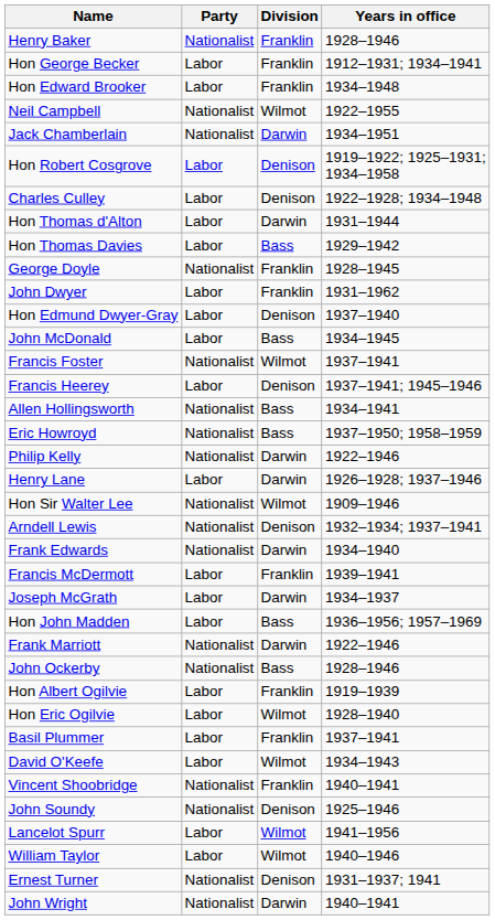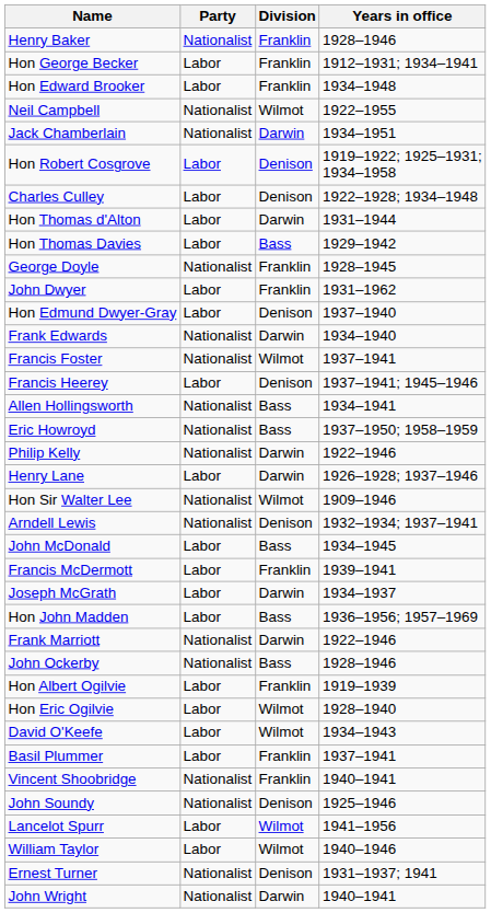 <table class="wikitable sortable">
 <tr>
 <th><strong>Name</strong></th>
 <th><strong>Party</strong></th>
 <th><strong>Division</strong></th>
 <th><strong>Years in office</strong></th>
 </tr>
 <tr>
 <td><a href='#'>Henry Baker</a></td>
 <td><a href='#'>Nationalist</a></td>
 <td><a href='#'>Franklin</a></td>
 <td>1928–1946</td>
 </tr>
 <tr>
 <td>Hon <a href='#'>George Becker</a></td>
 <td>Labor</td>
 <td>Franklin</td>
 <td>1912–1931; 1934–1941</td>
 </tr>
 <tr>
 <td>Hon <a href='#'>Edward Brooker</a></td>
 <td>Labor</td>
 <td>Franklin</td>
 <td>1934–1948</td>
 </tr>
 <tr>
 <td><a href='#'>Neil Campbell</a></td>
 <td>Nationalist</td>
 <td>Wilmot</td>
 <td>1922–1955</td>
 </tr>
 <tr>
 <td><a href='#'>Jack Chamberlain</a></td>
 <td>Nationalist</td>
 <td><a href='#'>Darwin</a></td>
 <td>1934–1951</td>
 </tr>
 <tr>
 <td>Hon <a href='#'>Robert Cosgrove</a></td>
 <td><a href='#'>Labor</a></td>
 <td><a href='#'>Denison</a></td>
 <td>1919–1922; 1925–1931;<br>1934–1958</td>
 </tr>
 <tr>
 <td><a href='#'>Charles Culley</a></td>
 <td>Labor</td>
 <td>Denison</td>
 <td>1922–1928; 1934–1948</td>
 </tr>
 <tr>
 <td>Hon <a href='#'>Thomas d'Alton</a></td>
 <td>Labor</td>
 <td>Darwin</td>
 <td>1931–1944</td>
 </tr>
 <tr>
 <td>Hon <a href='#'>Thomas Davies</a></td>
 <td>Labor</td>
 <td><a href='#'>Bass</a></td>
 <td>1929–1942</td>
 </tr>
 <tr>
 <td><a href='#'>George Doyle</a></td>
 <td>Nationalist</td>
 <td>Franklin</td>
 <td>1928–1945</td>
 </tr>
 <tr>
 <td><a href='#'>John Dwyer</a></td>
 <td>Labor</td>
 <td>Franklin</td>
 <td>1931–1962</td>
 </tr>
 <tr>
 <td>Hon <a href='#'>Edmund Dwyer-Gray</a></td>
 <td>Labor</td>
 <td>Denison</td>
 <td>1937–1940</td>
 </tr>
 <tr>
-<td><a href='#'>John McDonald</a></td>
-<td>Labor</td>
-<td>Bass</td>
-<td>1934–1945</td>
+<td><a href='#'>Frank Edwards</a></td>
+<td>Nationalist</td>
+<td>Darwin</td>
+<td>1934–1940</td>
 </tr>
 <tr>
 <td><a href='#'>Francis Foster</a></td>
 <td>Nationalist</td>
 <td>Wilmot</td>
 <td>1937–1941</td>
 </tr>
 <tr>
 <td><a href='#'>Francis Heerey</a></td>
 <td>Labor</td>
 <td>Denison</td>
 <td>1937–1941; 1945–1946</td>
 </tr>
 <tr>
 <td><a href='#'>Allen Hollingsworth</a></td>
 <td>Nationalist</td>
 <td>Bass</td>
 <td>1934–1941</td>
 </tr>
 <tr>
 <td><a href='#'>Eric Howroyd</a></td>
 <td>Nationalist</td>
 <td>Bass</td>
 <td>1937–1950; 1958–1959</td>
 </tr>
 <tr>
 <td><a href='#'>Philip Kelly</a></td>
 <td>Nationalist</td>
 <td>Darwin</td>
 <td>1922–1946</td>
 </tr>
 <tr>
 <td><a href='#'>Henry Lane</a></td>
 <td>Labor</td>
 <td>Darwin</td>
 <td>1926–1928; 1937–1946</td>
 </tr>
 <tr>
 <td>Hon Sir <a href='#'>Walter Lee</a></td>
 <td>Nationalist</td>
 <td>Wilmot</td>
 <td>1909–1946</td>
 </tr>
 <tr>
 <td><a href='#'>Arndell Lewis</a></td>
 <td>Nationalist</td>
 <td>Denison</td>
 <td>1932–1934; 1937–1941</td>
 </tr>
 <tr>
-<td><a href='#'>Frank Edwards</a></td>
-<td>Nationalist</td>
-<td>Darwin</td>
-<td>1934–1940</td>
+<td><a href='#'>John McDonald</a></td>
+<td>Labor</td>
+<td>Bass</td>
+<td>1934–1945</td>
 </tr>
 <tr>
 <td><a href='#'>Francis McDermott</a></td>
 <td>Labor</td>
 <td>Franklin</td>
 <td>1939–1941</td>
 </tr>
 <tr>
 <td><a href='#'>Joseph McGrath</a></td>
 <td>Labor</td>
 <td>Darwin</td>
 <td>1934–1937</td>
 </tr>
 <tr>
 <td>Hon <a href='#'>John Madden</a></td>
 <td>Labor</td>
 <td>Bass</td>
 <td>1936–1956; 1957–1969</td>
 </tr>
 <tr>
 <td><a href='#'>Frank Marriott</a></td>
 <td>Nationalist</td>
 <td>Darwin</td>
 <td>1922–1946</td>
 </tr>
 <tr>
 <td><a href='#'>John Ockerby</a></td>
 <td>Nationalist</td>
 <td>Bass</td>
 <td>1928–1946</td>
 </tr>
 <tr>
 <td>Hon <a href='#'>Albert Ogilvie</a></td>
 <td>Labor</td>
 <td>Franklin</td>
 <td>1919–1939</td>
 </tr>
 <tr>
 <td>Hon <a href='#'>Eric Ogilvie</a></td>
 <td>Labor</td>
 <td>Wilmot</td>
 <td>1928–1940</td>
 </tr>
 <tr>
+<td><a href='#'>David O'Keefe</a></td>
+<td>Labor</td>
+<td>Wilmot</td>
+<td>1934–1943</td>
+</tr>
+<tr>
 <td><a href='#'>Basil Plummer</a></td>
 <td>Labor</td>
 <td>Franklin</td>
 <td>1937–1941</td>
-</tr>
-<tr>
-<td><a href='#'>David O'Keefe</a></td>
-<td>Labor</td>
-<td>Wilmot</td>
-<td>1934–1943</td>
 </tr>
 <tr>
 <td><a href='#'>Vincent Shoobridge</a></td>
 <td>Nationalist</td>
 <td>Franklin</td>
 <td>1940–1941</td>
 </tr>
 <tr>
 <td><a href='#'>John Soundy</a></td>
 <td>Nationalist</td>
 <td>Denison</td>
 <td>1925–1946</td>
 </tr>
 <tr>
 <td><a href='#'>Lancelot Spurr</a></td>
 <td>Labor</td>
 <td><a href='#'>Wilmot</a></td>
 <td>1941–1956</td>
 </tr>
 <tr>
 <td><a href='#'>William Taylor</a></td>
 <td>Labor</td>
 <td>Wilmot</td>
 <td>1940–1946</td>
 </tr>
 <tr>
 <td><a href='#'>Ernest Turner</a></td>
 <td>Nationalist</td>
 <td>Denison</td>
 <td>1931–1937; 1941</td>
 </tr>
 <tr>
 <td><a href='#'>John Wright</a></td>
 <td>Nationalist</td>
 <td>Darwin</td>
 <td>1940–1941</td>
 </tr>
 </table>
